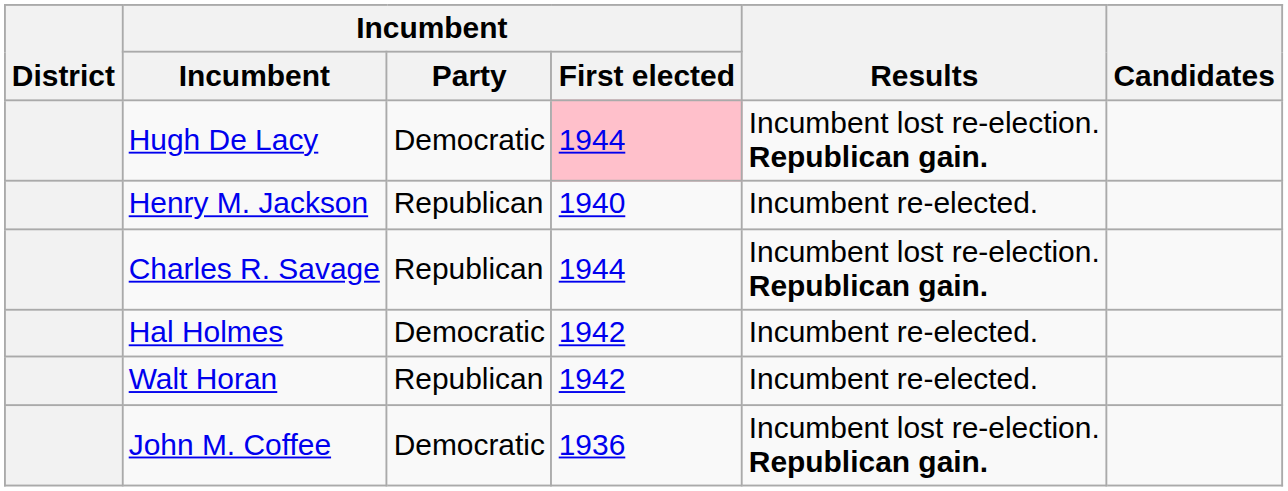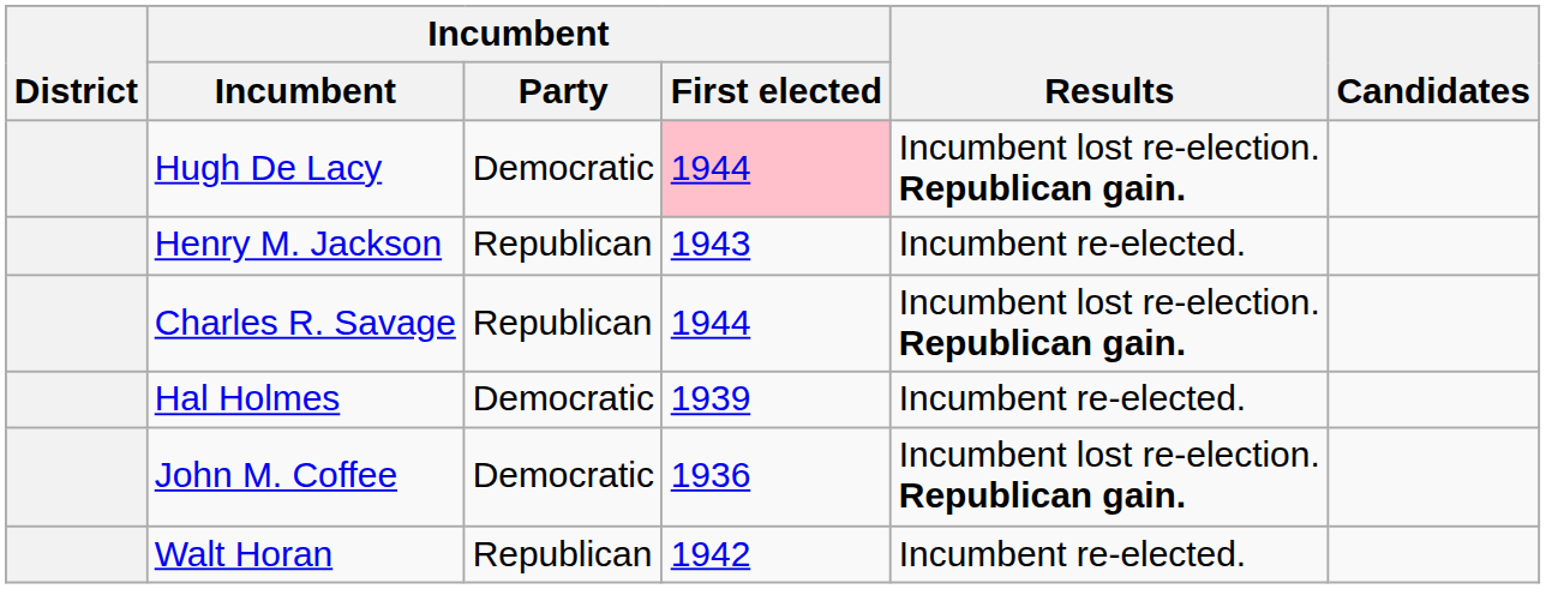 <table class=wikitable>
 <tr valign=bottom>
 <th rowspan=2>District</th>
 <th colspan=3>Incumbent</th>
 <th rowspan=2>Results</th>
 <th rowspan=2>Candidates</th>
 </tr>
 <tr>
 <th>Incumbent</th>
 <th>Party</th>
 <th>First elected</th>
 </tr>
 <tr>
 <th></th>
 <td><a href='#'>Hugh De Lacy</a></td>
 <td>Democratic</td>
 <td style="background: pink;"><a href='#'>1944</a></td>
 <td>Incumbent lost re-election.<br><strong>Republican gain.</strong></td>
 <td nowrap></td>
 </tr>
 <tr>
 <th></th>
 <td><a href='#'>Henry M. Jackson</a></td>
 <td>Republican</td>
-<td><a href='#'>1940</a></td>
+<td><a href='#'>1943</a></td>
 <td>Incumbent re-elected.</td>
 <td nowrap></td>
 </tr>
 <tr>
 <th></th>
 <td><a href='#'>Charles R. Savage</a></td>
 <td>Republican</td>
 <td><a href='#'>1944</a></td>
 <td>Incumbent lost re-election.<br><strong>Republican gain.</strong></td>
 <td nowrap></td>
 </tr>
 <tr>
 <th></th>
 <td><a href='#'>Hal Holmes</a></td>
 <td>Democratic</td>
-<td><a href='#'>1942</a></td>
-<td>Incumbent re-elected.</td>
-<td nowrap></td>
-</tr>
-<tr>
-<th></th>
-<td><a href='#'>Walt Horan</a></td>
-<td>Republican</td>
-<td><a href='#'>1942</a></td>
+<td><a href='#'>1939</a></td>
 <td>Incumbent re-elected.</td>
 <td nowrap></td>
 </tr>
 <tr>
 <th></th>
 <td><a href='#'>John M. Coffee</a></td>
 <td>Democratic</td>
 <td><a href='#'>1936</a></td>
 <td>Incumbent lost re-election.<br><strong>Republican gain.</strong></td>
 <td nowrap></td>
 </tr>
+<tr>
+<th></th>
+<td><a href='#'>Walt Horan</a></td>
+<td>Republican</td>
+<td><a href='#'>1942</a></td>
+<td>Incumbent re-elected.</td>
+<td nowrap></td>
+</tr>
 </table>
